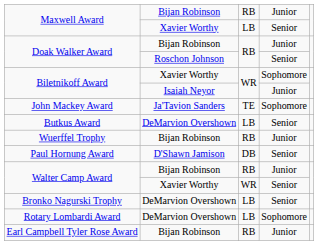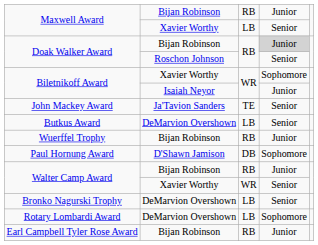 <table class="wikitable">
 <tr align="center">
 <td rowspan="2"><a href='#'>Maxwell Award</a></td>
 <td><a href='#'>Bijan Robinson</a></td>
 <td>RB</td>
 <td>Junior</td>
 <td rowspan="2"></td>
 </tr>
 <tr align="center">
 <td><a href='#'>Xavier Worthy</a></td>
 <td>LB</td>
 <td>Senior</td>
 </tr>
 <tr align="center">
 <td rowspan="2"><a href='#'>Doak Walker Award</a></td>
 <td>Bijan Robinson</td>
 <td rowspan=2>RB</td>
-<td>Junior</td>
+<td style="background: lightgrey;">Junior</td>
 <td rowspan="2"></td>
 </tr>
 <tr align="center">
 <td><a href='#'>Roschon Johnson</a></td>
 <td>Senior</td>
 </tr>
 <tr align="center">
 <td rowspan="2"><a href='#'>Biletnikoff Award</a></td>
 <td>Xavier Worthy</td>
 <td rowspan=2>WR</td>
 <td>Sophomore</td>
 <td rowspan="2"></td>
 </tr>
 <tr align="center">
 <td><a href='#'>Isaiah Neyor</a></td>
 <td>Junior</td>
 </tr>
 <tr align="center">
 <td><a href='#'>John Mackey Award</a></td>
 <td><a href='#'>Ja'Tavion Sanders</a></td>
 <td>TE</td>
-<td>Sophomore</td>
+<td>Senior</td>
 <td></td>
 </tr>
 <tr align="center">
 <td><a href='#'>Butkus Award</a></td>
 <td><a href='#'>DeMarvion Overshown</a></td>
 <td>LB</td>
 <td>Senior</td>
 <td></td>
 </tr>
 <tr align="center">
 <td><a href='#'>Wuerffel Trophy</a></td>
 <td>Bijan Robinson</td>
 <td>RB</td>
 <td>Junior</td>
 <td></td>
 </tr>
 <tr align="center">
 <td><a href='#'>Paul Hornung Award</a></td>
 <td><a href='#'>D'Shawn Jamison</a></td>
 <td>DB</td>
-<td>Senior</td>
+<td>Sophomore</td>
 <td></td>
 </tr>
 <tr align="center">
 <td rowspan="2"><a href='#'>Walter Camp Award</a></td>
 <td>Bijan Robinson</td>
 <td>RB</td>
 <td>Junior</td>
 <td rowspan="2"></td>
 </tr>
 <tr align="center">
 <td>Xavier Worthy</td>
 <td>WR</td>
 <td>Senior</td>
 </tr>
 <tr align="center">
 <td><a href='#'>Bronko Nagurski Trophy</a></td>
 <td>DeMarvion Overshown</td>
 <td>LB</td>
 <td>Senior</td>
 <td></td>
 </tr>
 <tr align="center">
 <td><a href='#'>Rotary Lombardi Award</a></td>
 <td>DeMarvion Overshown</td>
 <td>LB</td>
 <td>Sophomore</td>
 <td></td>
 </tr>
 <tr align="center">
 <td><a href='#'>Earl Campbell Tyler Rose Award</a></td>
 <td>Bijan Robinson</td>
 <td>RB</td>
 <td>Junior</td>
 <td></td>
 </tr>
 </table>
